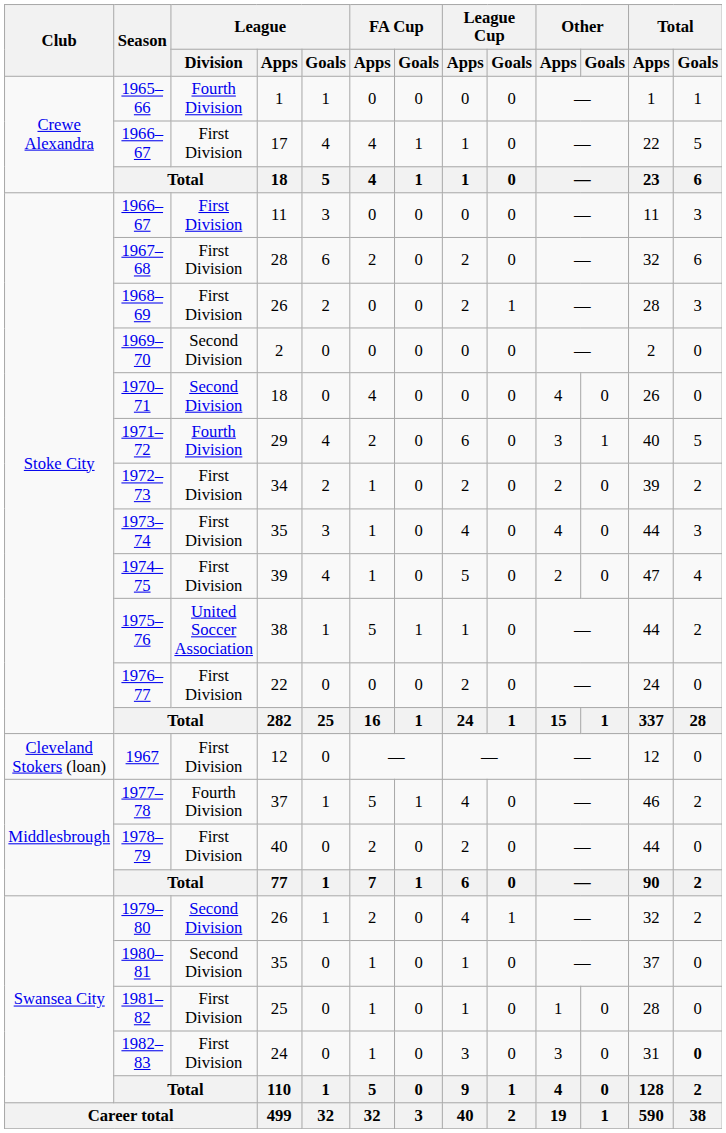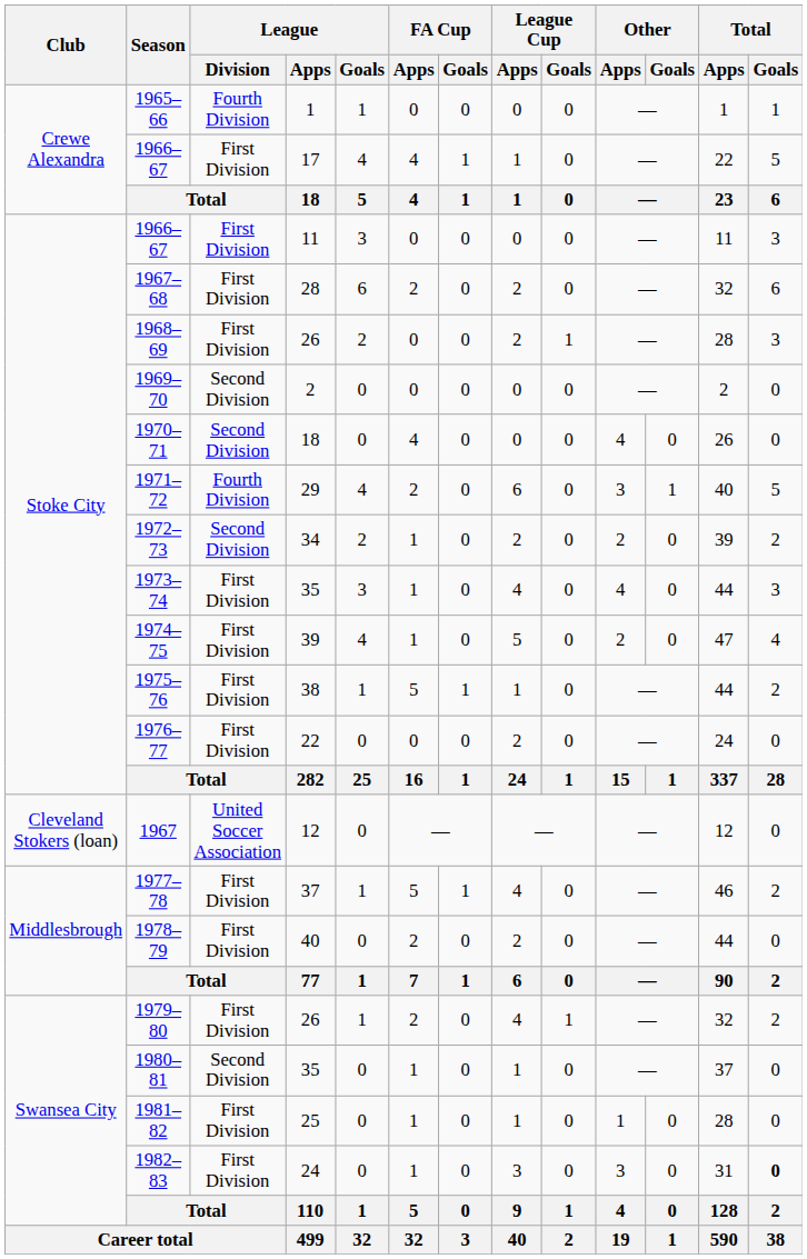 <table class="wikitable" style="text-align: center;">
 <tr>
 <th rowspan="2">Club</th>
 <th rowspan="2">Season</th>
 <th colspan="3">League</th>
 <th colspan="2">FA Cup</th>
 <th colspan="2">League Cup</th>
 <th colspan="2">Other</th>
 <th colspan="2">Total</th>
 </tr>
 <tr>
 <th>Division</th>
 <th>Apps</th>
 <th>Goals</th>
 <th>Apps</th>
 <th>Goals</th>
 <th>Apps</th>
 <th>Goals</th>
 <th>Apps</th>
 <th>Goals</th>
 <th>Apps</th>
 <th>Goals</th>
 </tr>
 <tr>
 <td rowspan="3"><a href='#'>Crewe Alexandra</a></td>
 <td><a href='#'>1965–66</a></td>
 <td><a href='#'>Fourth Division</a></td>
 <td>1</td>
 <td>1</td>
 <td>0</td>
 <td>0</td>
 <td>0</td>
 <td>0</td>
 <td colspan="2">—</td>
 <td>1</td>
 <td>1</td>
 </tr>
 <tr>
 <td><a href='#'>1966–67</a></td>
 <td>First Division</td>
 <td>17</td>
 <td>4</td>
 <td>4</td>
 <td>1</td>
 <td>1</td>
 <td>0</td>
 <td colspan="2">—</td>
 <td>22</td>
 <td>5</td>
 </tr>
 <tr>
 <th colspan="2">Total</th>
 <th>18</th>
 <th>5</th>
 <th>4</th>
 <th>1</th>
 <th>1</th>
 <th>0</th>
 <th colspan="2">—</th>
 <th>23</th>
 <th>6</th>
 </tr>
 <tr>
 <td rowspan="12"><a href='#'>Stoke City</a></td>
 <td><a href='#'>1966–67</a></td>
 <td><a href='#'>First Division</a></td>
 <td>11</td>
 <td>3</td>
 <td>0</td>
 <td>0</td>
 <td>0</td>
 <td>0</td>
 <td colspan="2">—</td>
 <td>11</td>
 <td>3</td>
 </tr>
 <tr>
 <td><a href='#'>1967–68</a></td>
 <td>First Division</td>
 <td>28</td>
 <td>6</td>
 <td>2</td>
 <td>0</td>
 <td>2</td>
 <td>0</td>
 <td colspan="2">—</td>
 <td>32</td>
 <td>6</td>
 </tr>
 <tr>
 <td><a href='#'>1968–69</a></td>
 <td>First Division</td>
 <td>26</td>
 <td>2</td>
 <td>0</td>
 <td>0</td>
 <td>2</td>
 <td>1</td>
 <td colspan="2">—</td>
 <td>28</td>
 <td>3</td>
 </tr>
 <tr>
 <td><a href='#'>1969–70</a></td>
 <td>Second Division</td>
 <td>2</td>
 <td>0</td>
 <td>0</td>
 <td>0</td>
 <td>0</td>
 <td>0</td>
 <td colspan="2">—</td>
 <td>2</td>
 <td>0</td>
 </tr>
 <tr>
 <td><a href='#'>1970–71</a></td>
 <td><a href='#'>Second Division</a></td>
 <td>18</td>
 <td>0</td>
 <td>4</td>
 <td>0</td>
 <td>0</td>
 <td>0</td>
 <td>4</td>
 <td>0</td>
 <td>26</td>
 <td>0</td>
 </tr>
 <tr>
 <td><a href='#'>1971–72</a></td>
 <td><a href='#'>Fourth Division</a></td>
 <td>29</td>
 <td>4</td>
 <td>2</td>
 <td>0</td>
 <td>6</td>
 <td>0</td>
 <td>3</td>
 <td>1</td>
 <td>40</td>
 <td>5</td>
 </tr>
 <tr>
 <td><a href='#'>1972–73</a></td>
-<td>First Division</td>
+<td><a href='#'>Second Division</a></td>
 <td>34</td>
 <td>2</td>
 <td>1</td>
 <td>0</td>
 <td>2</td>
 <td>0</td>
 <td>2</td>
 <td>0</td>
 <td>39</td>
 <td>2</td>
 </tr>
 <tr>
 <td><a href='#'>1973–74</a></td>
 <td>First Division</td>
 <td>35</td>
 <td>3</td>
 <td>1</td>
 <td>0</td>
 <td>4</td>
 <td>0</td>
 <td>4</td>
 <td>0</td>
 <td>44</td>
 <td>3</td>
 </tr>
 <tr>
 <td><a href='#'>1974–75</a></td>
 <td>First Division</td>
 <td>39</td>
 <td>4</td>
 <td>1</td>
 <td>0</td>
 <td>5</td>
 <td>0</td>
 <td>2</td>
 <td>0</td>
 <td>47</td>
 <td>4</td>
 </tr>
 <tr>
 <td><a href='#'>1975–76</a></td>
-<td><a href='#'>United Soccer Association</a></td>
+<td>First Division</td>
 <td>38</td>
 <td>1</td>
 <td>5</td>
 <td>1</td>
 <td>1</td>
 <td>0</td>
 <td colspan="2">—</td>
 <td>44</td>
 <td>2</td>
 </tr>
 <tr>
 <td><a href='#'>1976–77</a></td>
 <td>First Division</td>
 <td>22</td>
 <td>0</td>
 <td>0</td>
 <td>0</td>
 <td>2</td>
 <td>0</td>
 <td colspan="2">—</td>
 <td>24</td>
 <td>0</td>
 </tr>
 <tr>
 <th colspan="2">Total</th>
 <th>282</th>
 <th>25</th>
 <th>16</th>
 <th>1</th>
 <th>24</th>
 <th>1</th>
 <th>15</th>
 <th>1</th>
 <th>337</th>
 <th>28</th>
 </tr>
 <tr>
 <td><a href='#'>Cleveland Stokers</a> (loan)</td>
 <td><a href='#'>1967</a></td>
-<td>First Division</td>
+<td><a href='#'>United Soccer Association</a></td>
 <td>12</td>
 <td>0</td>
 <td colspan="2">—</td>
 <td colspan="2">—</td>
 <td colspan="2">—</td>
 <td>12</td>
 <td>0</td>
 </tr>
 <tr>
 <td rowspan="3"><a href='#'>Middlesbrough</a></td>
 <td><a href='#'>1977–78</a></td>
-<td>Fourth Division</td>
+<td>First Division</td>
 <td>37</td>
 <td>1</td>
 <td>5</td>
 <td>1</td>
 <td>4</td>
 <td>0</td>
 <td colspan="2">—</td>
 <td>46</td>
 <td>2</td>
 </tr>
 <tr>
 <td><a href='#'>1978–79</a></td>
 <td>First Division</td>
 <td>40</td>
 <td>0</td>
 <td>2</td>
 <td>0</td>
 <td>2</td>
 <td>0</td>
 <td colspan="2">—</td>
 <td>44</td>
 <td>0</td>
 </tr>
 <tr>
 <th colspan="2">Total</th>
 <th>77</th>
 <th>1</th>
 <th>7</th>
 <th>1</th>
 <th>6</th>
 <th>0</th>
 <th colspan="2">—</th>
 <th>90</th>
 <th>2</th>
 </tr>
 <tr>
 <td rowspan="5"><a href='#'>Swansea City</a></td>
 <td><a href='#'>1979–80</a></td>
-<td><a href='#'>Second Division</a></td>
+<td>First Division</td>
 <td>26</td>
 <td>1</td>
 <td>2</td>
 <td>0</td>
 <td>4</td>
 <td>1</td>
 <td colspan="2">—</td>
 <td>32</td>
 <td>2</td>
 </tr>
 <tr>
 <td><a href='#'>1980–81</a></td>
 <td>Second Division</td>
 <td>35</td>
 <td>0</td>
 <td>1</td>
 <td>0</td>
 <td>1</td>
 <td>0</td>
 <td colspan="2">—</td>
 <td>37</td>
 <td>0</td>
 </tr>
 <tr>
 <td><a href='#'>1981–82</a></td>
 <td>First Division</td>
 <td>25</td>
 <td>0</td>
 <td>1</td>
 <td>0</td>
 <td>1</td>
 <td>0</td>
 <td>1</td>
 <td>0</td>
 <td>28</td>
 <td>0</td>
 </tr>
 <tr>
 <td><a href='#'>1982–83</a></td>
 <td>First Division</td>
 <td>24</td>
 <td>0</td>
 <td>1</td>
 <td>0</td>
 <td>3</td>
 <td>0</td>
 <td>3</td>
 <td>0</td>
 <td>31</td>
 <td><strong>0</strong></td>
 </tr>
 <tr>
 <th colspan="2">Total</th>
 <th>110</th>
 <th>1</th>
 <th>5</th>
 <th>0</th>
 <th>9</th>
 <th>1</th>
 <th>4</th>
 <th>0</th>
 <th>128</th>
 <th>2</th>
 </tr>
 <tr>
 <th colspan="3">Career total</th>
 <th>499</th>
 <th>32</th>
 <th>32</th>
 <th>3</th>
 <th>40</th>
 <th>2</th>
 <th>19</th>
 <th>1</th>
 <th>590</th>
 <th>38</th>
 </tr>
 </table>
